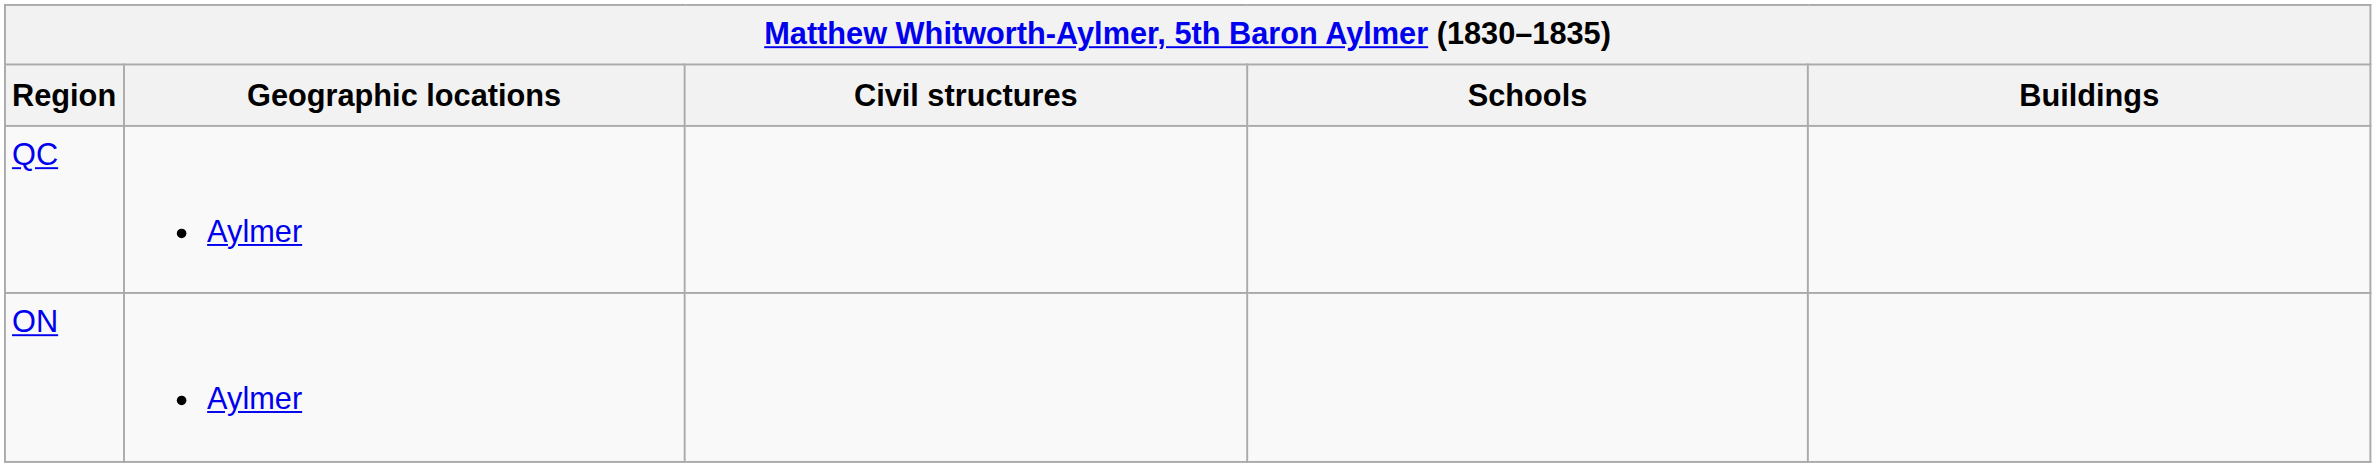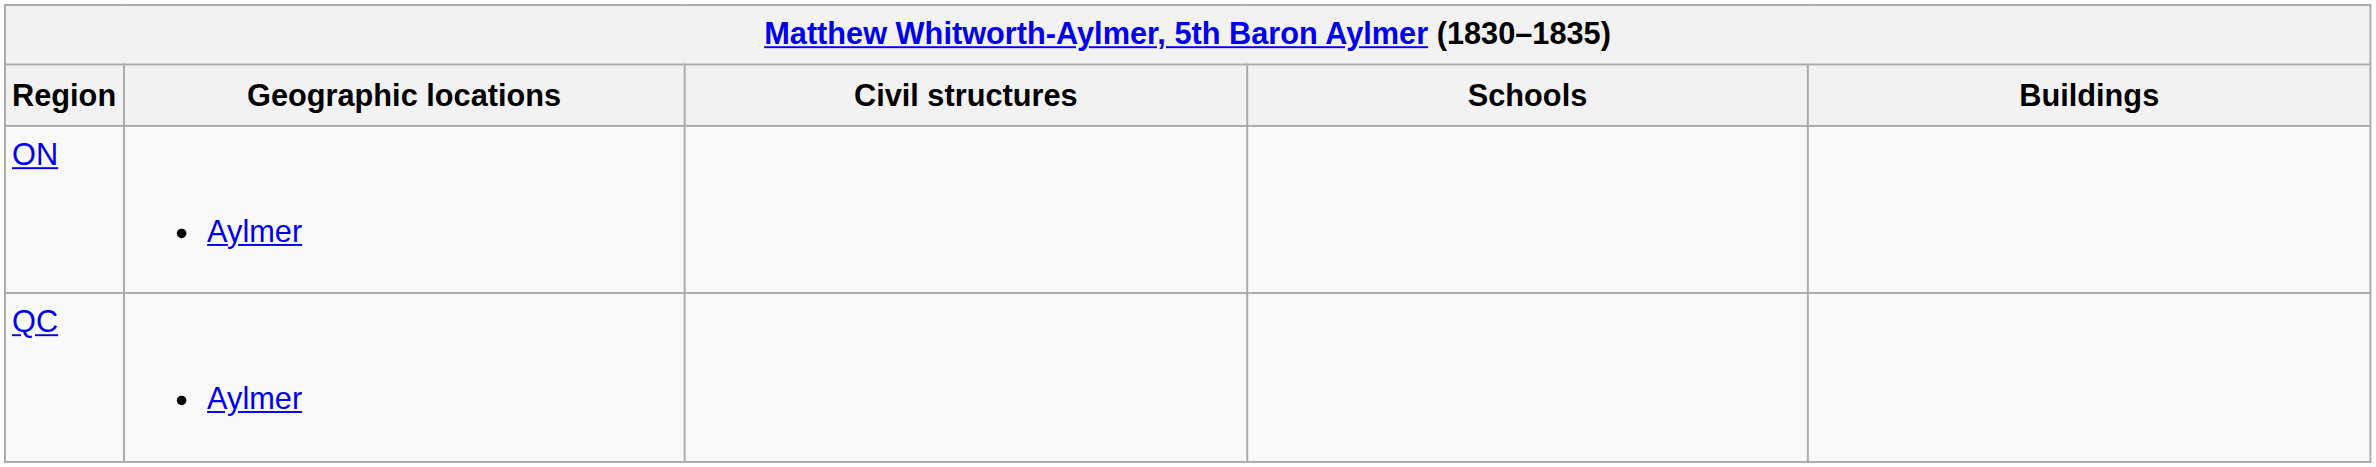 <table class="wikitable sortable" style="font-size:1.00em; line-height:1.5em;">
 <tr>
 <th colspan="5"> <a href='#'>Matthew Whitworth-Aylmer, 5th Baron Aylmer</a> (1830–1835)</th>
 </tr>
 <tr>
 <th width="5%">Region</th>
 <th width="23.75%">Geographic locations</th>
 <th width="23.75%">Civil structures</th>
 <th width="23.75%">Schools</th>
 <th width="23.75%">Buildings</th>
 </tr>
 <tr>
+<td align=left valign=top> <a href='#'>ON</a></td>
+<td align=left valign=top><br><ul><li><a href='#'>Aylmer</a></li></ul></td>
+<td></td>
+<td></td>
+<td></td>
+</tr>
+<tr>
 <td align=left valign=top> <a href='#'>QC</a></td>
 <td align=left valign=top><br><ul><li><a href='#'>Aylmer</a></li></ul></td>
 <td></td>
 <td></td>
 <td></td>
 </tr>
-<tr>
-<td align=left valign=top> <a href='#'>ON</a></td>
-<td align=left valign=top><br><ul><li><a href='#'>Aylmer</a></li></ul></td>
-<td></td>
-<td></td>
-<td></td>
-</tr>
 </table>
